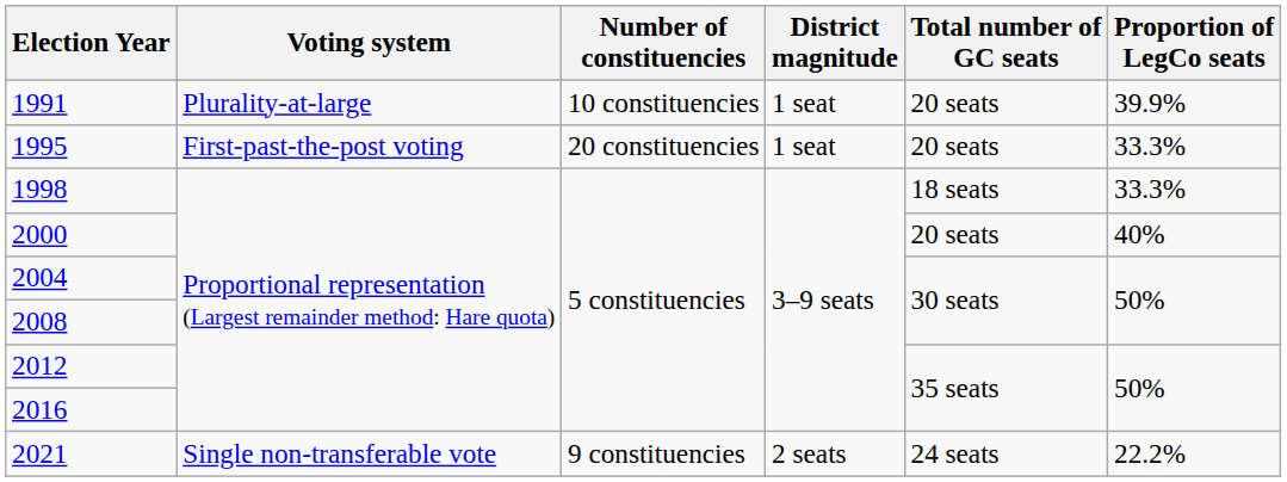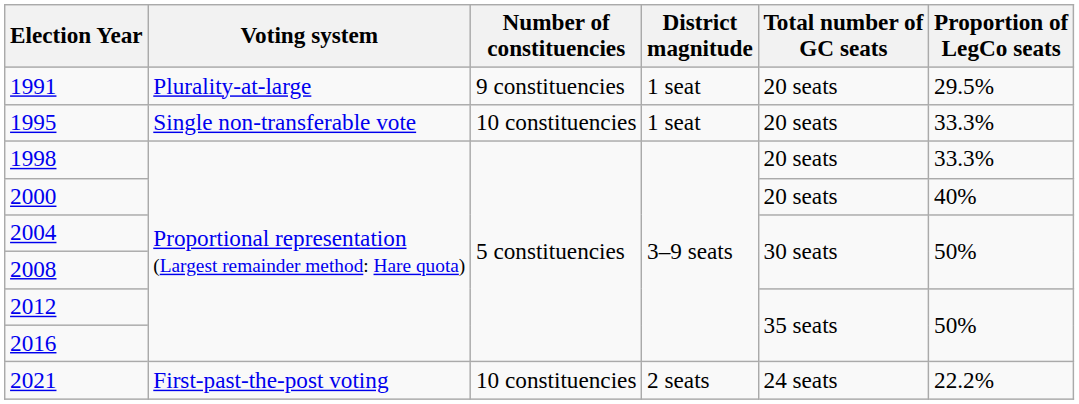 <table class="wikitable">
 <tr>
 <th>Election Year</th>
 <th>Voting system</th>
 <th>Number of<br> constituencies</th>
 <th>District<br> magnitude</th>
 <th>Total number of<br> GC seats</th>
 <th>Proportion of<br> LegCo seats</th>
 </tr>
 <tr>
 <td><a href='#'>1991</a></td>
 <td><a href='#'>Plurality-at-large</a></td>
-<td>10 constituencies</td>
+<td>9 constituencies</td>
 <td>1 seat</td>
 <td>20 seats</td>
-<td>39.9%</td>
+<td>29.5%</td>
 </tr>
 <tr>
 <td><a href='#'>1995</a></td>
-<td><a href='#'>First-past-the-post voting</a></td>
-<td>20 constituencies</td>
+<td><a href='#'>Single non-transferable vote</a></td>
+<td>10 constituencies</td>
 <td>1 seat</td>
 <td>20 seats</td>
 <td>33.3%</td>
 </tr>
 <tr>
 <td><a href='#'>1998</a></td>
 <td rowspan="6"><a href='#'>Proportional representation</a><br> <small>(<a href='#'>Largest remainder method</a>: <a href='#'>Hare quota</a>)</small></td>
 <td rowspan="6">5 constituencies</td>
 <td rowspan="6">3–9 seats</td>
-<td>18 seats</td>
+<td>20 seats</td>
 <td>33.3%</td>
 </tr>
 <tr>
 <td><a href='#'>2000</a></td>
 <td>20 seats</td>
 <td>40%</td>
 </tr>
 <tr>
 <td><a href='#'>2004</a></td>
 <td rowspan="2">30 seats</td>
 <td rowspan="2">50%</td>
 </tr>
 <tr>
 <td><a href='#'>2008</a></td>
 </tr>
 <tr>
 <td><a href='#'>2012</a></td>
 <td rowspan="2">35 seats</td>
 <td rowspan="2">50%</td>
 </tr>
 <tr>
 <td><a href='#'>2016</a></td>
 </tr>
 <tr>
 <td><a href='#'>2021</a></td>
-<td><a href='#'>Single non-transferable vote</a></td>
-<td>9 constituencies</td>
+<td><a href='#'>First-past-the-post voting</a></td>
+<td>10 constituencies</td>
 <td>2 seats</td>
 <td>24 seats</td>
 <td>22.2%</td>
 </tr>
 </table>
